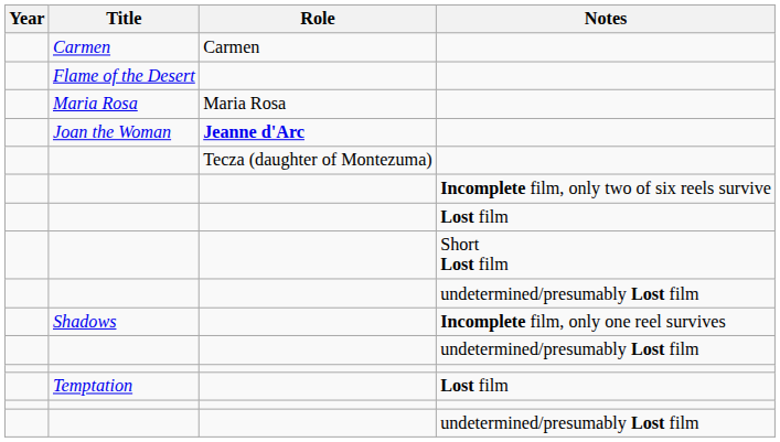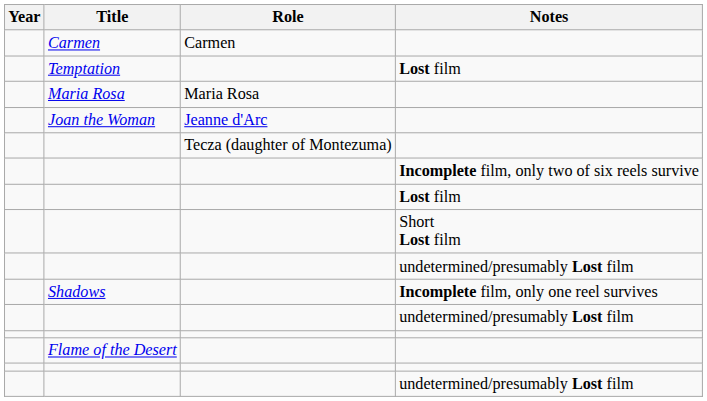 <table class="wikitable sortable">
 <tr>
 <th>Year</th>
 <th>Title</th>
 <th>Role</th>
 <th class="unsortable">Notes</th>
 </tr>
 <tr>
 <td></td>
 <td><em><a href='#'>Carmen</a></em></td>
 <td>Carmen</td>
 <td></td>
 </tr>
 <tr>
 <td></td>
-<td><em><a href='#'>Flame of the Desert</a></em></td>
+<td><em><a href='#'>Temptation</a></em></td>
 <td></td>
-<td></td>
+<td><strong>Lost</strong> film</td>
 </tr>
 <tr>
 <td></td>
 <td><em><a href='#'>Maria Rosa</a></em></td>
 <td>Maria Rosa</td>
 <td></td>
 </tr>
 <tr>
 <td></td>
 <td><em><a href='#'>Joan the Woman</a></em></td>
-<td><strong><a href='#'>Jeanne d'Arc</a></strong></td>
+<td><a href='#'>Jeanne d'Arc</a></td>
 <td></td>
 </tr>
 <tr>
 <td></td>
 <td><em></em></td>
 <td>Tecza (daughter of Montezuma)</td>
 <td></td>
 </tr>
 <tr>
 <td></td>
 <td><em></em></td>
 <td></td>
 <td><strong>Incomplete</strong> film, only two of six reels survive</td>
 </tr>
 <tr>
 <td></td>
 <td><em></em></td>
 <td></td>
 <td><strong>Lost</strong> film</td>
 </tr>
 <tr>
 <td></td>
 <td><em></em></td>
 <td></td>
 <td>Short <br> <strong>Lost</strong> film</td>
 </tr>
 <tr>
 <td></td>
 <td><em></em></td>
 <td></td>
 <td>undetermined/presumably <strong>Lost</strong> film</td>
 </tr>
 <tr>
 <td></td>
 <td><em><a href='#'>Shadows</a></em></td>
 <td></td>
 <td><strong>Incomplete</strong> film, only one reel survives</td>
 </tr>
 <tr>
 <td></td>
 <td><em></em></td>
 <td></td>
 <td>undetermined/presumably <strong>Lost</strong> film</td>
 </tr>
 <tr>
 <td></td>
 <td><em></em></td>
 <td></td>
 <td></td>
 </tr>
 <tr>
 <td></td>
-<td><em><a href='#'>Temptation</a></em></td>
+<td><em><a href='#'>Flame of the Desert</a></em></td>
 <td></td>
-<td><strong>Lost</strong> film</td>
+<td></td>
 </tr>
 <tr>
 <td></td>
 <td><em></em></td>
 <td></td>
 <td></td>
 </tr>
 <tr>
 <td></td>
 <td><em></em></td>
 <td></td>
 <td>undetermined/presumably <strong>Lost</strong> film</td>
 </tr>
 </table>
